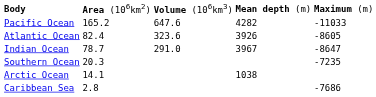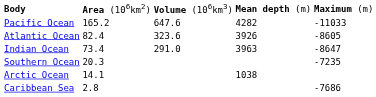 <table>
 <tr>
 <td><strong>Body</strong></td>
 <td><strong>Area</strong> (10<sup>6</sup>km<sup>2</sup>)</td>
 <td><strong>Volume</strong> (10<sup>6</sup>km<sup>3</sup>)</td>
 <td><strong>Mean depth</strong> (m)</td>
 <td><strong>Maximum</strong> (m)</td>
 </tr>
 <tr>
 <td><a href='#'>Pacific Ocean</a></td>
 <td>165.2</td>
 <td>647.6</td>
 <td>4282</td>
 <td>-11033</td>
 </tr>
 <tr>
 <td><a href='#'>Atlantic Ocean</a></td>
 <td>82.4</td>
 <td>323.6</td>
 <td>3926</td>
 <td>-8605</td>
 </tr>
 <tr>
 <td><a href='#'>Indian Ocean</a></td>
-<td>78.7</td>
+<td>73.4</td>
 <td>291.0</td>
-<td>3967</td>
+<td>3963</td>
 <td>-8647</td>
 </tr>
 <tr>
 <td><a href='#'>Southern Ocean</a></td>
 <td>20.3</td>
 <td></td>
 <td></td>
 <td>-7235</td>
 </tr>
 <tr>
 <td><a href='#'>Arctic Ocean</a></td>
 <td>14.1</td>
 <td></td>
 <td>1038</td>
 <td></td>
 </tr>
 <tr>
 <td><a href='#'>Caribbean Sea</a></td>
 <td>2.8</td>
 <td></td>
 <td></td>
 <td>-7686</td>
 </tr>
 </table>
